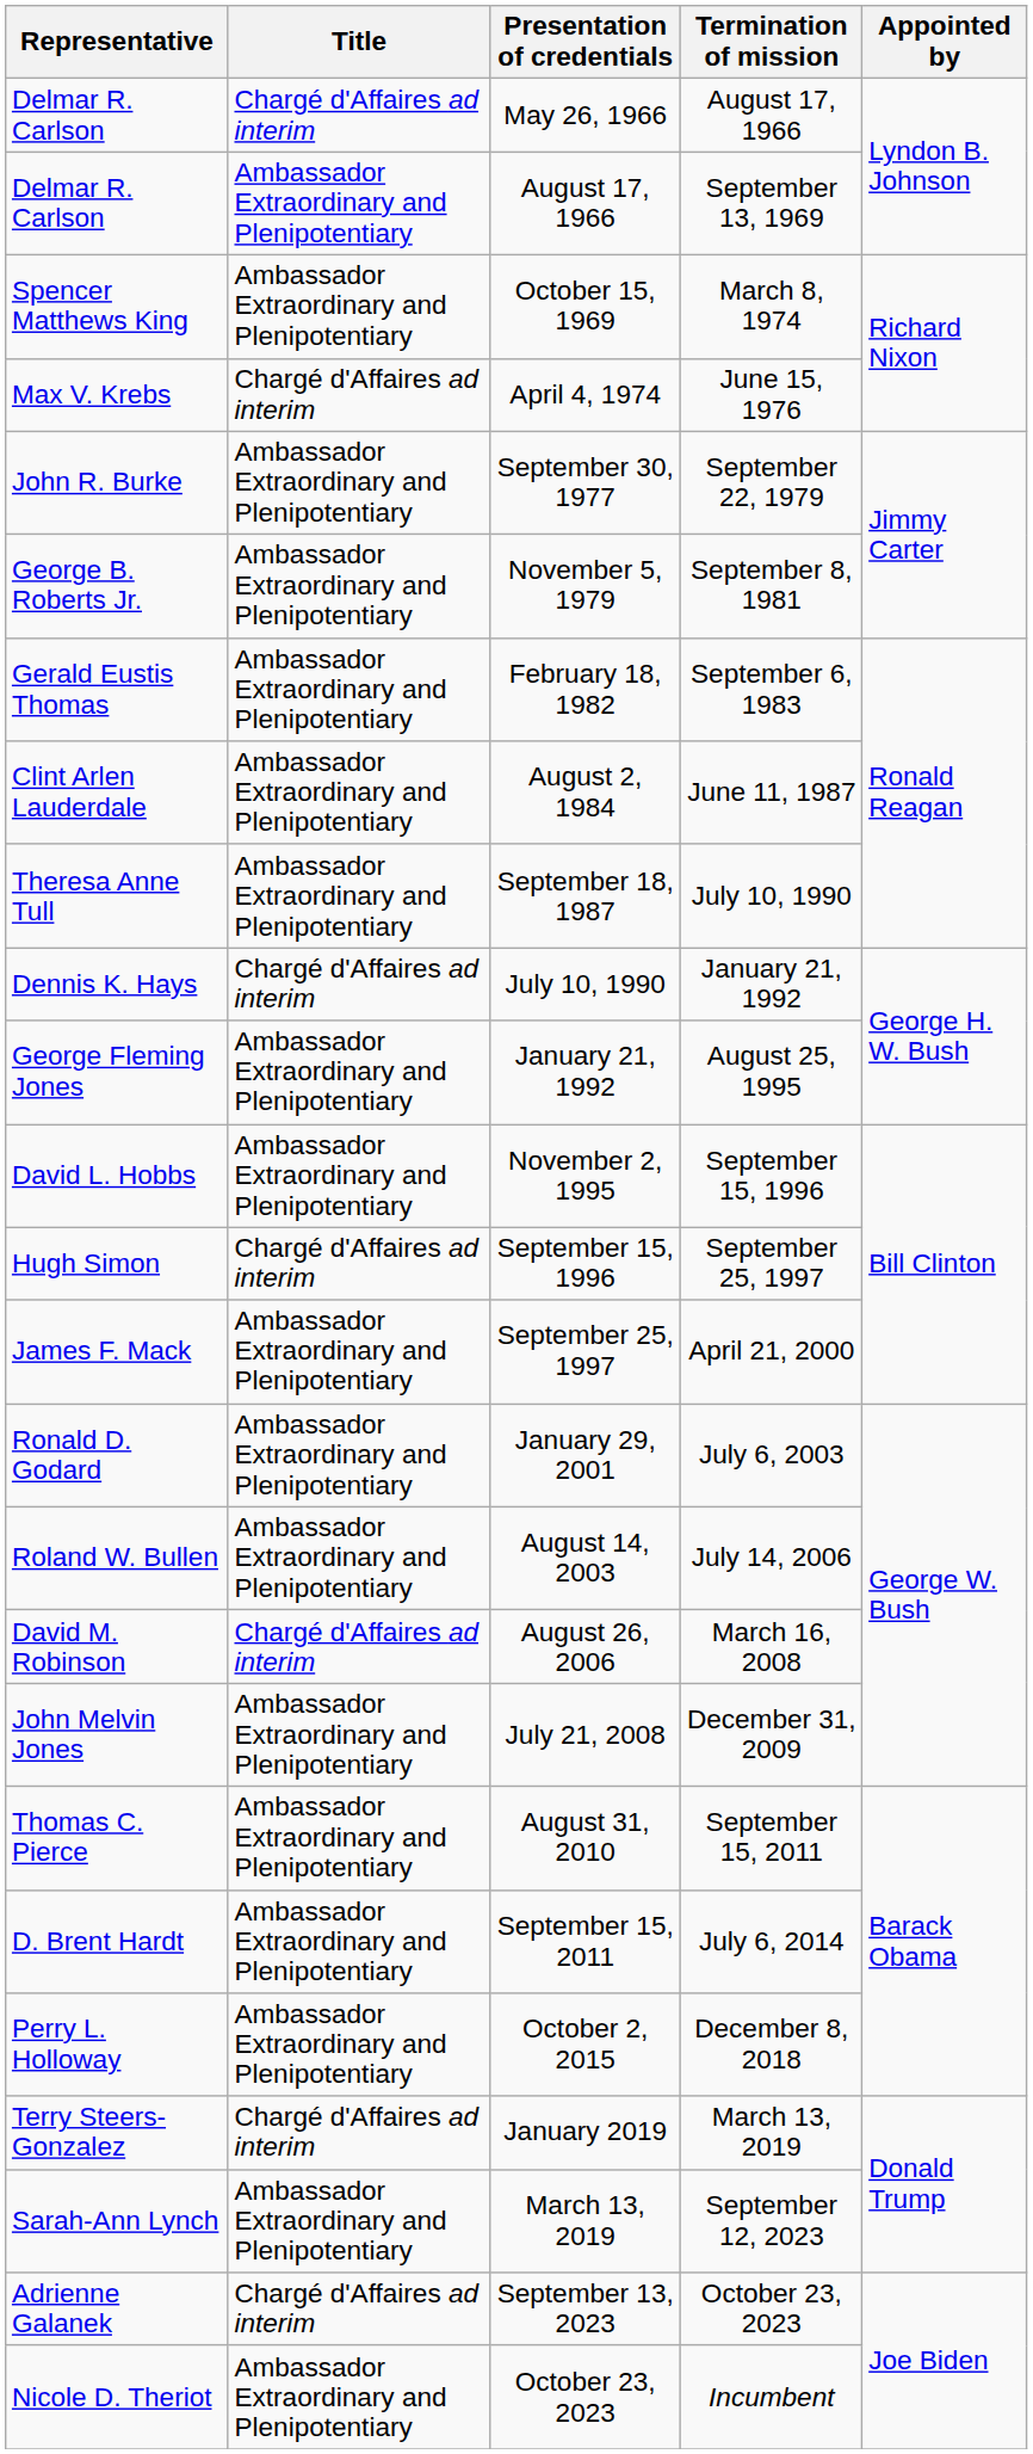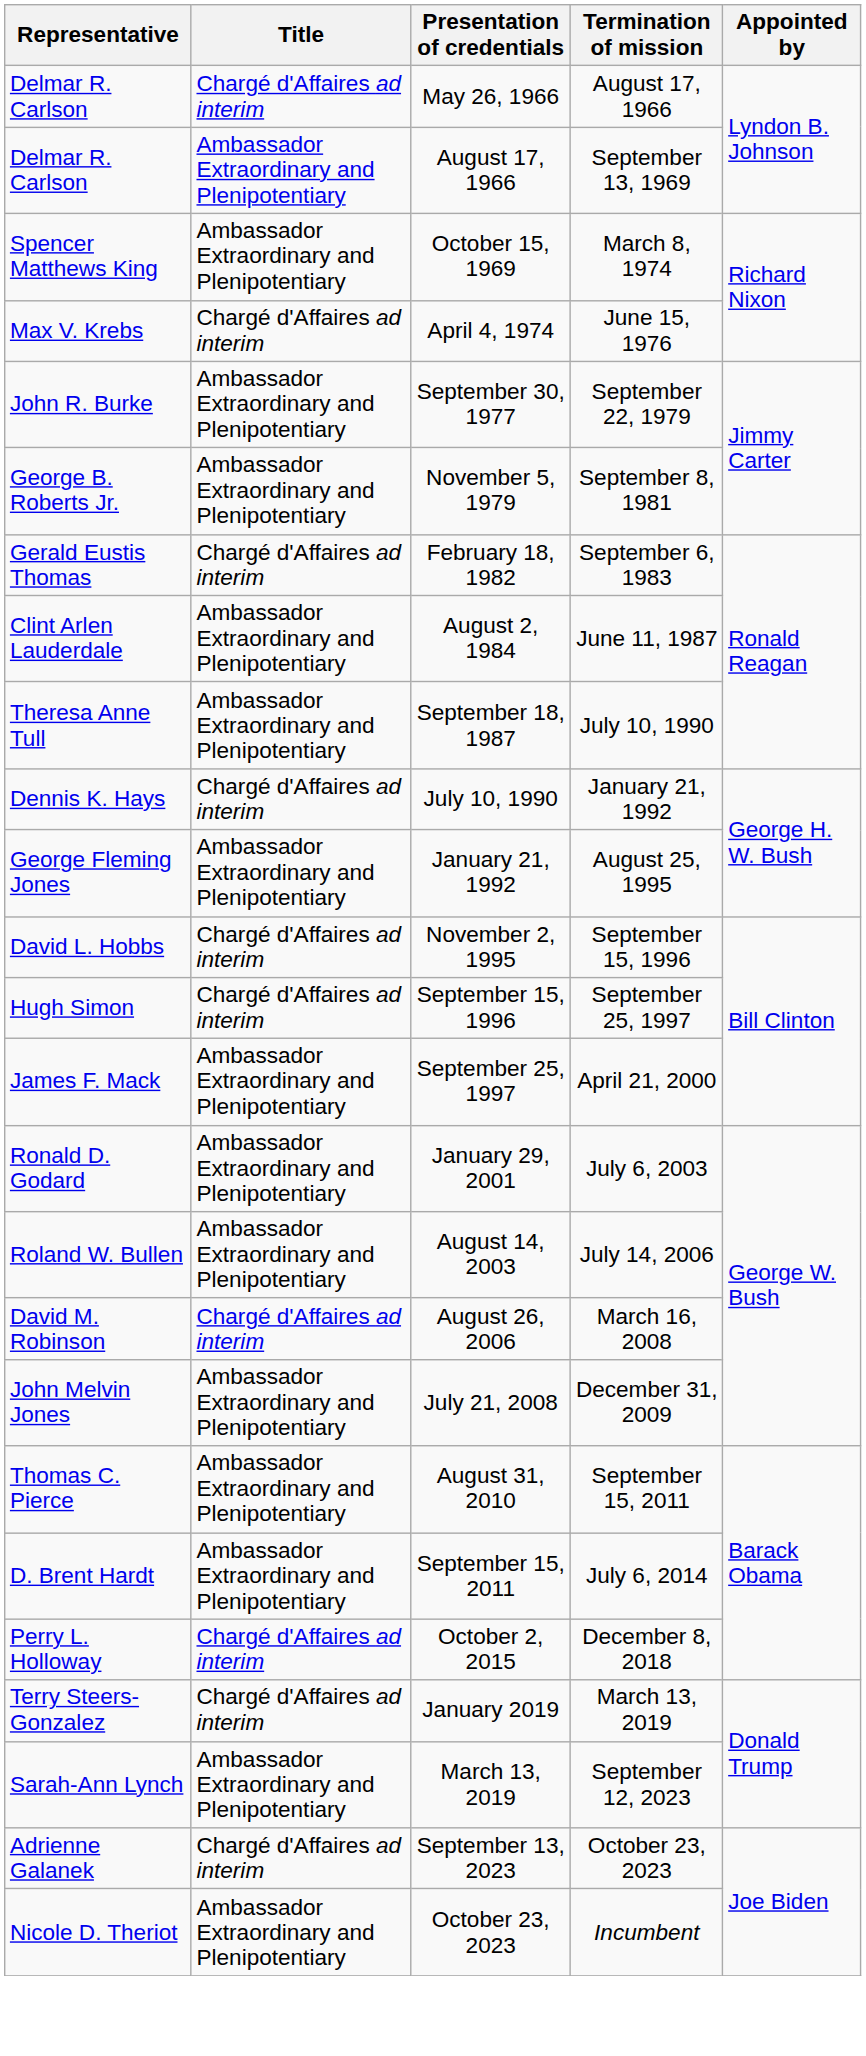 <table class=wikitable>
 <tr>
 <th>Representative</th>
 <th>Title</th>
 <th>Presentation<br>of credentials</th>
 <th>Termination<br>of mission</th>
 <th>Appointed by</th>
 </tr>
 <tr>
 <td><a href='#'>Delmar R. Carlson</a></td>
 <td><a href='#'>Chargé d'Affaires <em>ad interim</em></a></td>
 <td align=center>May 26, 1966</td>
 <td align=center>August 17, 1966</td>
 <td rowspan=2><a href='#'>Lyndon B. Johnson</a></td>
 </tr>
 <tr>
 <td><a href='#'>Delmar R. Carlson</a></td>
 <td><a href='#'>Ambassador Extraordinary and Plenipotentiary</a></td>
 <td align=center>August 17, 1966</td>
 <td align=center>September 13, 1969</td>
 </tr>
 <tr>
 <td><a href='#'>Spencer Matthews King</a></td>
 <td>Ambassador Extraordinary and Plenipotentiary</td>
 <td align=center>October 15, 1969</td>
 <td align=center>March 8, 1974</td>
 <td rowspan=2><a href='#'>Richard Nixon</a></td>
 </tr>
 <tr>
 <td><a href='#'>Max V. Krebs</a></td>
 <td>Chargé d'Affaires <em>ad interim</em></td>
 <td align=center>April 4, 1974</td>
 <td align=center>June 15, 1976</td>
 </tr>
 <tr>
 <td><a href='#'>John R. Burke</a></td>
 <td>Ambassador Extraordinary and Plenipotentiary</td>
 <td align=center>September 30, 1977</td>
 <td align=center>September 22, 1979</td>
 <td rowspan=2><a href='#'>Jimmy Carter</a></td>
 </tr>
 <tr>
 <td><a href='#'>George B. Roberts Jr.</a></td>
 <td>Ambassador Extraordinary and Plenipotentiary</td>
 <td align=center>November 5, 1979</td>
 <td align=center>September 8, 1981</td>
 </tr>
 <tr>
 <td><a href='#'>Gerald Eustis Thomas</a></td>
-<td>Ambassador Extraordinary and Plenipotentiary</td>
+<td>Chargé d'Affaires <em>ad interim</em></td>
 <td align=center>February 18, 1982</td>
 <td align=center>September 6, 1983</td>
 <td rowspan=3><a href='#'>Ronald Reagan</a></td>
 </tr>
 <tr>
 <td><a href='#'>Clint Arlen Lauderdale</a></td>
 <td>Ambassador Extraordinary and Plenipotentiary</td>
 <td align=center>August 2, 1984</td>
 <td align=center>June 11, 1987</td>
 </tr>
 <tr>
 <td><a href='#'>Theresa Anne Tull</a></td>
 <td>Ambassador Extraordinary and Plenipotentiary</td>
 <td align=center>September 18, 1987</td>
 <td align=center>July 10, 1990</td>
 </tr>
 <tr>
 <td><a href='#'>Dennis K. Hays</a></td>
 <td>Chargé d'Affaires <em>ad interim</em></td>
 <td align=center>July 10, 1990</td>
 <td align=center>January 21, 1992</td>
 <td rowspan=2><a href='#'>George H. W. Bush</a></td>
 </tr>
 <tr>
 <td><a href='#'>George Fleming Jones</a></td>
 <td>Ambassador Extraordinary and Plenipotentiary</td>
 <td align=center>January 21, 1992</td>
 <td align=center>August 25, 1995</td>
 </tr>
 <tr>
 <td><a href='#'>David L. Hobbs</a></td>
-<td>Ambassador Extraordinary and Plenipotentiary</td>
+<td>Chargé d'Affaires <em>ad interim</em></td>
 <td align=center>November 2, 1995</td>
 <td align=center>September 15, 1996</td>
 <td rowspan=3><a href='#'>Bill Clinton</a></td>
 </tr>
 <tr>
 <td><a href='#'>Hugh Simon</a></td>
 <td>Chargé d'Affaires <em>ad interim</em></td>
 <td align=center>September 15, 1996</td>
 <td align=center>September 25, 1997</td>
 </tr>
 <tr>
 <td><a href='#'>James F. Mack</a></td>
 <td>Ambassador Extraordinary and Plenipotentiary</td>
 <td align=center>September 25, 1997</td>
 <td align=center>April 21, 2000</td>
 </tr>
 <tr>
 <td><a href='#'>Ronald D. Godard</a></td>
 <td>Ambassador Extraordinary and Plenipotentiary</td>
 <td align=center>January 29, 2001</td>
 <td align=center>July 6, 2003</td>
 <td rowspan=4><a href='#'>George W. Bush</a></td>
 </tr>
 <tr>
 <td><a href='#'>Roland W. Bullen</a></td>
 <td>Ambassador Extraordinary and Plenipotentiary</td>
 <td align=center>August 14, 2003</td>
 <td align=center>July 14, 2006</td>
 </tr>
 <tr>
 <td><a href='#'>David M. Robinson</a></td>
 <td><a href='#'>Chargé d'Affaires <em>ad interim</em></a></td>
 <td align=center>August 26, 2006</td>
 <td align=center>March 16, 2008</td>
 </tr>
 <tr>
 <td><a href='#'>John Melvin Jones</a></td>
 <td>Ambassador Extraordinary and Plenipotentiary</td>
 <td align=center>July 21, 2008</td>
 <td align=center>December 31, 2009</td>
 </tr>
 <tr>
 <td><a href='#'>Thomas C. Pierce</a></td>
 <td>Ambassador Extraordinary and Plenipotentiary</td>
 <td align=center>August 31, 2010</td>
 <td align=center>September 15, 2011</td>
 <td rowspan=3><a href='#'>Barack Obama</a></td>
 </tr>
 <tr>
 <td><a href='#'>D. Brent Hardt</a></td>
 <td>Ambassador Extraordinary and Plenipotentiary</td>
 <td align=center>September 15, 2011</td>
 <td align=center>July 6, 2014</td>
 </tr>
 <tr>
 <td><a href='#'>Perry L. Holloway</a></td>
-<td>Ambassador Extraordinary and Plenipotentiary</td>
+<td><a href='#'>Chargé d'Affaires <em>ad interim</em></a></td>
 <td align=center>October 2, 2015</td>
 <td align=center>December 8, 2018</td>
 </tr>
 <tr>
 <td><a href='#'>Terry Steers-Gonzalez</a></td>
 <td>Chargé d'Affaires <em>ad interim</em></td>
 <td align=center>January 2019</td>
 <td align=center>March 13, 2019</td>
 <td rowspan=2><a href='#'>Donald Trump</a></td>
 </tr>
 <tr>
 <td><a href='#'>Sarah-Ann Lynch</a></td>
 <td>Ambassador Extraordinary and Plenipotentiary</td>
 <td align=center>March 13, 2019</td>
 <td align=center>September 12, 2023</td>
 </tr>
 <tr>
 <td><a href='#'>Adrienne Galanek</a></td>
 <td>Chargé d'Affaires <em>ad interim</em></td>
 <td align=center>September 13, 2023</td>
 <td align=center>October 23, 2023</td>
 <td rowspan=2><a href='#'>Joe Biden</a></td>
 </tr>
 <tr>
 <td><a href='#'>Nicole D. Theriot</a></td>
 <td>Ambassador Extraordinary and Plenipotentiary</td>
 <td align=center>October 23, 2023</td>
 <td align=center><em>Incumbent</em></td>
 </tr>
 </table>
